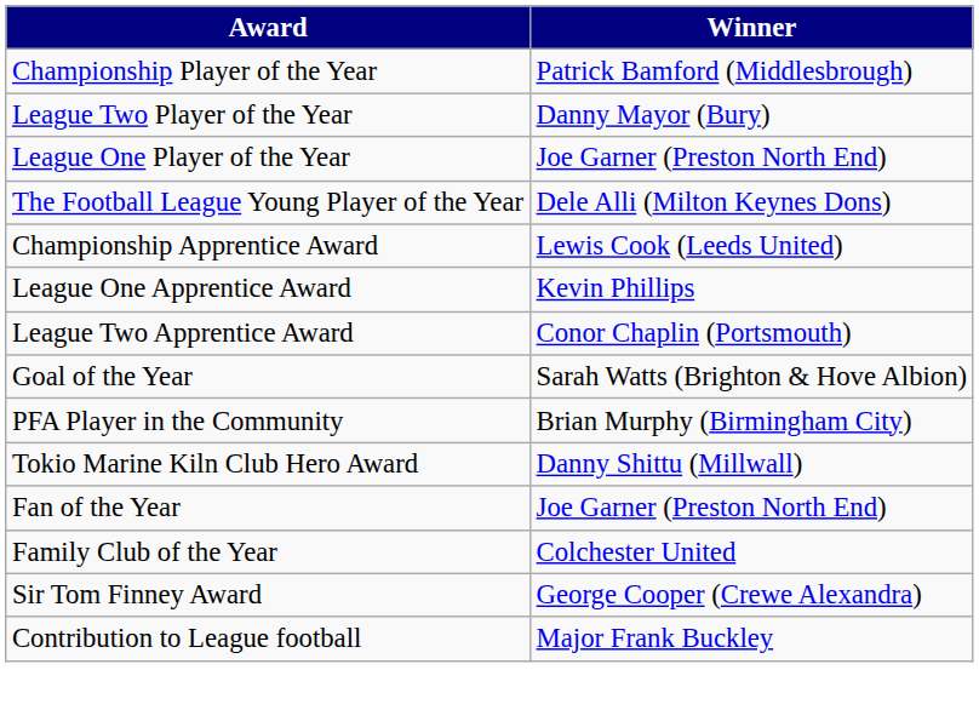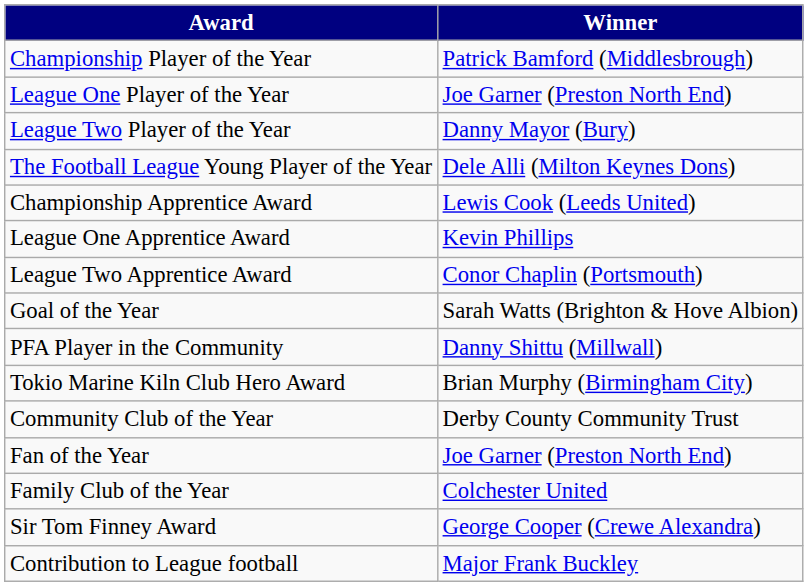 <table class="wikitable">
 <tr>
 <th style="background-color: navy; color: white;">Award</th>
 <th style="background-color: navy; color: white;">Winner</th>
 </tr>
 <tr>
 <td><a href='#'>Championship</a> Player of the Year</td>
 <td><a href='#'>Patrick Bamford</a> (<a href='#'>Middlesbrough</a>)</td>
 </tr>
 <tr>
+<td><a href='#'>League One</a> Player of the Year</td>
+<td><a href='#'>Joe Garner</a> (<a href='#'>Preston North End</a>)</td>
+</tr>
+<tr>
 <td><a href='#'>League Two</a> Player of the Year</td>
 <td><a href='#'>Danny Mayor</a> (<a href='#'>Bury</a>)</td>
-</tr>
-<tr>
-<td><a href='#'>League One</a> Player of the Year</td>
-<td><a href='#'>Joe Garner</a> (<a href='#'>Preston North End</a>)</td>
 </tr>
 <tr>
 <td><a href='#'>The Football League</a> Young Player of the Year</td>
 <td><a href='#'>Dele Alli</a> (<a href='#'>Milton Keynes Dons</a>)</td>
 </tr>
 <tr>
 <td>Championship Apprentice Award</td>
 <td><a href='#'>Lewis Cook</a> (<a href='#'>Leeds United</a>)</td>
 </tr>
 <tr>
 <td>League One Apprentice Award</td>
 <td><a href='#'>Kevin Phillips</a></td>
 </tr>
 <tr>
 <td>League Two Apprentice Award</td>
 <td><a href='#'>Conor Chaplin</a> (<a href='#'>Portsmouth</a>)</td>
 </tr>
 <tr>
 <td>Goal of the Year</td>
 <td>Sarah Watts (Brighton & Hove Albion)</td>
 </tr>
 <tr>
 <td>PFA Player in the Community</td>
+<td><a href='#'>Danny Shittu</a> (<a href='#'>Millwall</a>)</td>
+</tr>
+<tr>
+<td>Tokio Marine Kiln Club Hero Award</td>
 <td>Brian Murphy (<a href='#'>Birmingham City</a>)</td>
 </tr>
 <tr>
-<td>Tokio Marine Kiln Club Hero Award</td>
-<td><a href='#'>Danny Shittu</a> (<a href='#'>Millwall</a>)</td>
+<td>Community Club of the Year</td>
+<td>Derby County Community Trust</td>
 </tr>
 <tr>
 <td>Fan of the Year</td>
 <td><a href='#'>Joe Garner</a> (<a href='#'>Preston North End</a>)</td>
 </tr>
 <tr>
 <td>Family Club of the Year</td>
 <td><a href='#'>Colchester United</a></td>
 </tr>
 <tr>
 <td>Sir Tom Finney Award</td>
 <td><a href='#'>George Cooper</a> (<a href='#'>Crewe Alexandra</a>)</td>
 </tr>
 <tr>
 <td>Contribution to League football</td>
 <td><a href='#'>Major Frank Buckley</a></td>
 </tr>
 </table>
